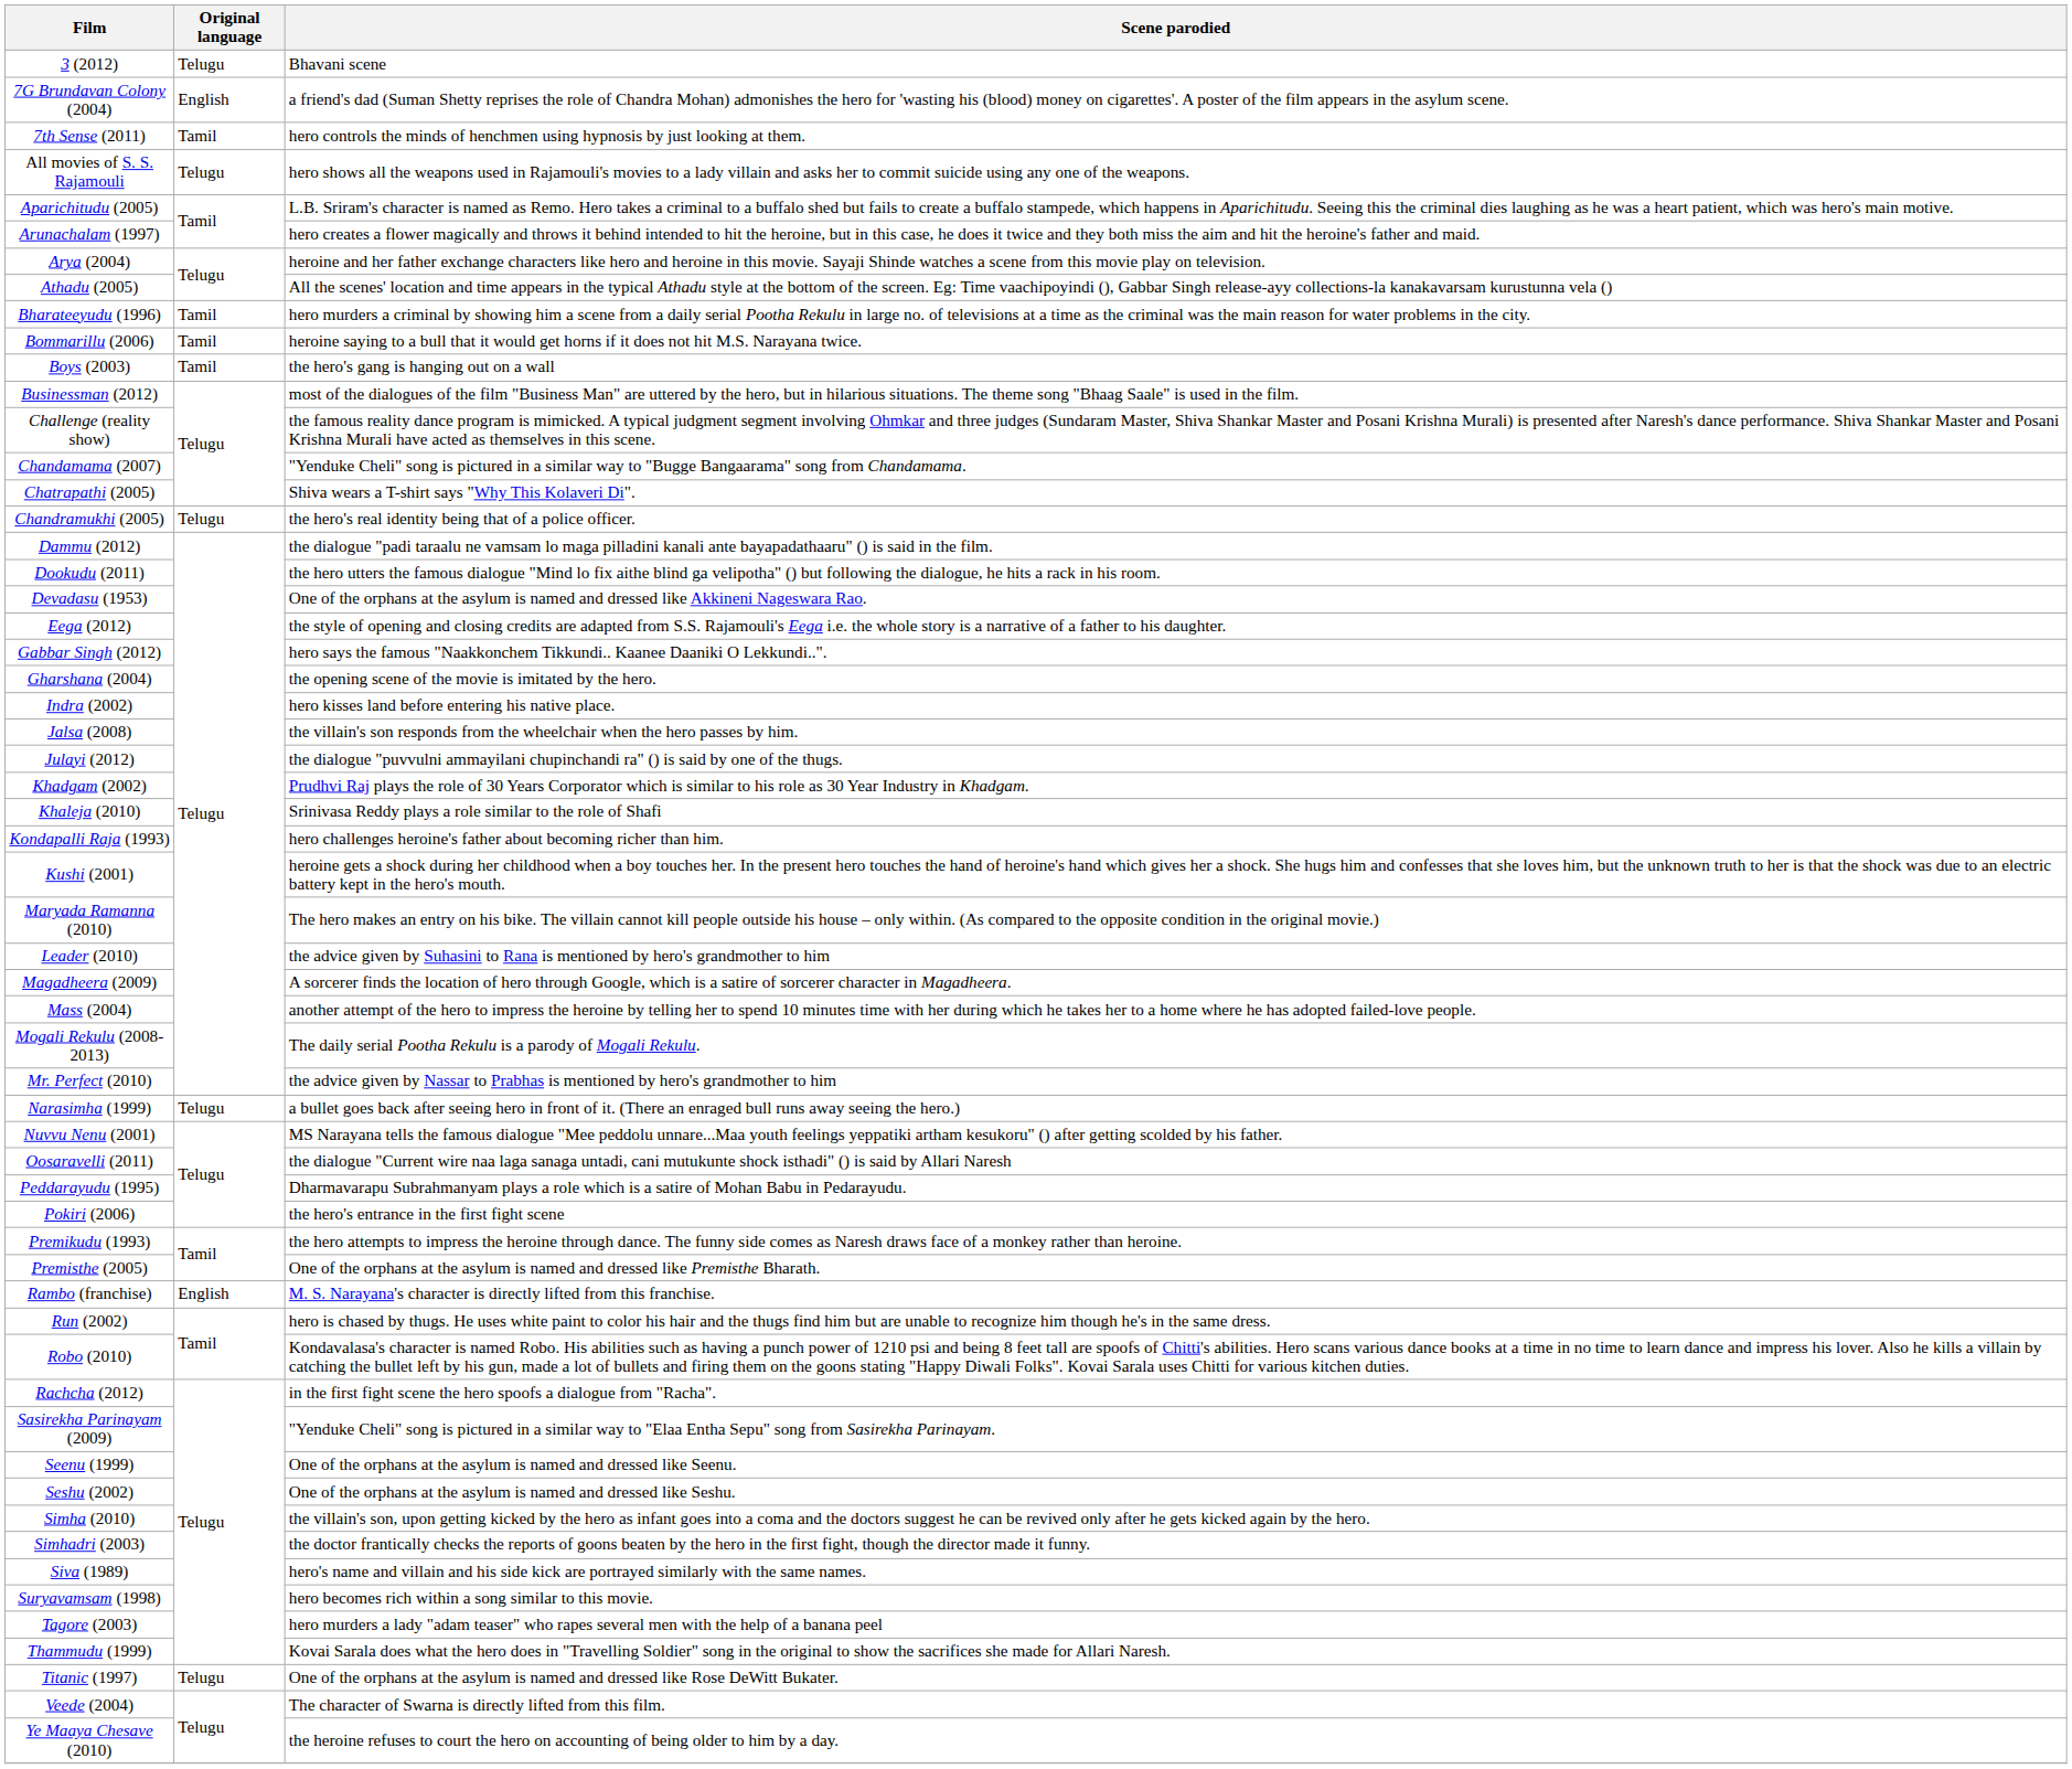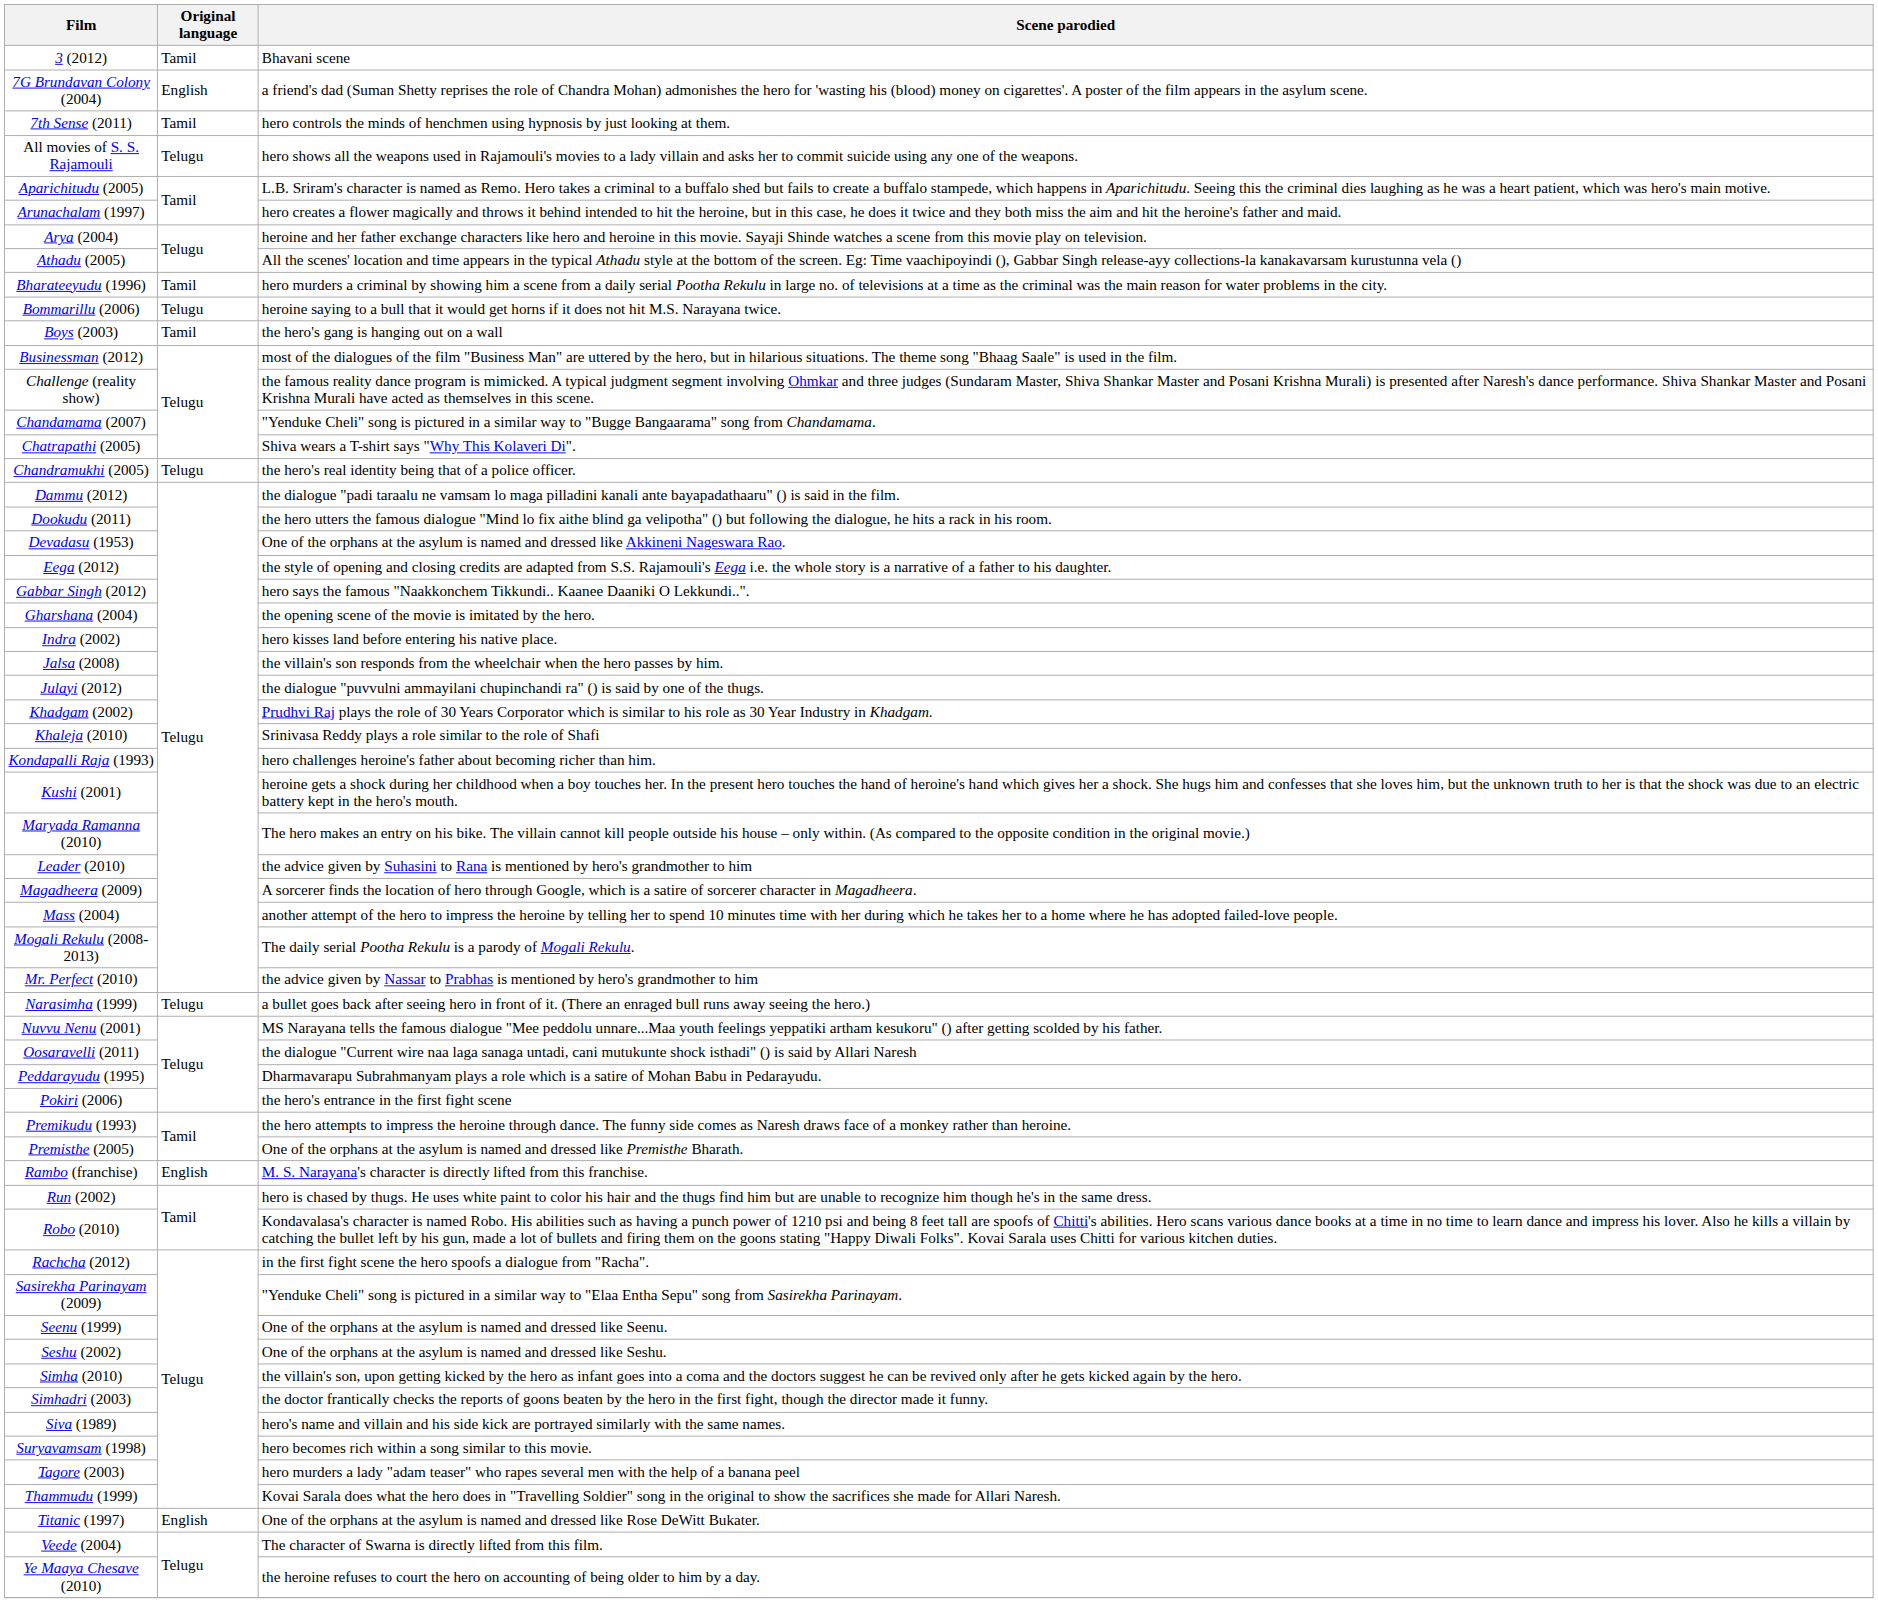 <table class="wikitable" style="background:#ffffff;">
 <tr>
 <th>Film</th>
 <th>Original language</th>
 <th>Scene parodied</th>
 </tr>
 <tr>
 <td style="text-align:center;"><em><a href='#'>3</a></em> (2012)</td>
-<td>Telugu</td>
+<td>Tamil</td>
 <td>Bhavani scene</td>
 </tr>
 <tr>
 <td style="text-align:center;"><em><a href='#'>7G Brundavan Colony</a></em> (2004)</td>
 <td>English</td>
 <td>a friend's dad (Suman Shetty reprises the role of Chandra Mohan) admonishes the hero for 'wasting his (blood) money on cigarettes'. A poster of the film appears in the asylum scene.</td>
 </tr>
 <tr>
 <td style="text-align:center;"><em><a href='#'>7th Sense</a></em> (2011)</td>
 <td>Tamil</td>
 <td>hero controls the minds of henchmen using hypnosis by just looking at them.</td>
 </tr>
 <tr>
 <td style="text-align:center;">All movies of <a href='#'>S. S. Rajamouli</a></td>
 <td>Telugu</td>
 <td>hero shows all the weapons used in Rajamouli's movies to a lady villain and asks her to commit suicide using any one of the weapons.</td>
 </tr>
 <tr>
 <td style="text-align:center;"><em><a href='#'>Aparichitudu</a></em> (2005)</td>
 <td rowspan="2">Tamil</td>
 <td>L.B. Sriram's character is named as Remo. Hero takes a criminal to a buffalo shed but fails to create a buffalo stampede, which happens in <em>Aparichitudu</em>. Seeing this the criminal dies laughing as he was a heart patient, which was hero's main motive.</td>
 </tr>
 <tr>
 <td style="text-align:center;"><em><a href='#'>Arunachalam</a></em> (1997)</td>
 <td>hero creates a flower magically and throws it behind intended to hit the heroine, but in this case, he does it twice and they both miss the aim and hit the heroine's father and maid.</td>
 </tr>
 <tr>
 <td style="text-align:center;"><em><a href='#'>Arya</a></em> (2004)</td>
 <td rowspan="2">Telugu</td>
 <td>heroine and her father exchange characters like hero and heroine in this movie. Sayaji Shinde watches a scene from this movie play on television.</td>
 </tr>
 <tr>
 <td style="text-align:center;"><em><a href='#'>Athadu</a></em> (2005)</td>
 <td>All the scenes' location and time appears in the typical <em>Athadu</em> style at the bottom of the screen. Eg: Time vaachipoyindi (), Gabbar Singh release-ayy collections-la kanakavarsam kurustunna vela ()</td>
 </tr>
 <tr>
 <td style="text-align:center;"><em><a href='#'>Bharateeyudu</a></em> (1996)</td>
 <td>Tamil</td>
 <td>hero murders a criminal by showing him a scene from a daily serial <em>Pootha Rekulu</em> in large no. of televisions at a time as the criminal was the main reason for water problems in the city.</td>
 </tr>
 <tr>
 <td style="text-align:center;"><em><a href='#'>Bommarillu</a></em> (2006)</td>
-<td>Tamil</td>
+<td>Telugu</td>
 <td>heroine saying to a bull that it would get horns if it does not hit M.S. Narayana twice.</td>
 </tr>
 <tr>
 <td style="text-align:center;"><em><a href='#'>Boys</a></em> (2003)</td>
 <td>Tamil</td>
 <td>the hero's gang is hanging out on a wall</td>
 </tr>
 <tr>
 <td style="text-align:center;"><em><a href='#'>Businessman</a></em> (2012)</td>
 <td rowspan="4">Telugu</td>
 <td>most of the dialogues of the film "Business Man" are uttered by the hero, but in hilarious situations. The theme song "Bhaag Saale" is used in the film.</td>
 </tr>
 <tr>
 <td style="text-align:center;"><em>Challenge</em> (reality show)</td>
 <td>the famous reality dance program is mimicked. A typical judgment segment involving <a href='#'>Ohmkar</a> and three judges (Sundaram Master, Shiva Shankar Master and Posani Krishna Murali) is presented after Naresh's dance performance. Shiva Shankar Master and Posani Krishna Murali have acted as themselves in this scene.</td>
 </tr>
 <tr>
 <td style="text-align:center;"><em><a href='#'>Chandamama</a></em> (2007)</td>
 <td>"Yenduke Cheli" song is pictured in a similar way to "Bugge Bangaarama" song from <em>Chandamama</em>.</td>
 </tr>
 <tr>
 <td style="text-align:center;"><em><a href='#'>Chatrapathi</a></em> (2005)</td>
 <td>Shiva wears a T-shirt says "<a href='#'>Why This Kolaveri Di</a>".</td>
 </tr>
 <tr>
 <td style="text-align:center;"><em><a href='#'>Chandramukhi</a></em> (2005)</td>
 <td>Telugu</td>
 <td>the hero's real identity being that of a police officer.</td>
 </tr>
 <tr>
 <td style="text-align:center;"><em><a href='#'>Dammu</a></em> (2012)</td>
 <td rowspan="19">Telugu</td>
 <td>the dialogue "padi taraalu ne vamsam lo maga pilladini kanali ante bayapadathaaru" () is said in the film.</td>
 </tr>
 <tr>
 <td style="text-align:center;"><em><a href='#'>Dookudu</a></em> (2011)</td>
 <td>the hero utters the famous dialogue "Mind lo fix aithe blind ga velipotha" () but following the dialogue, he hits a rack in his room.</td>
 </tr>
 <tr>
 <td style="text-align:center;"><em><a href='#'>Devadasu</a></em> (1953)</td>
 <td>One of the orphans at the asylum is named and dressed like <a href='#'>Akkineni Nageswara Rao</a>.</td>
 </tr>
 <tr>
 <td style="text-align:center;"><em><a href='#'>Eega</a></em> (2012)</td>
 <td>the style of opening and closing credits are adapted from S.S. Rajamouli's <em><a href='#'>Eega</a></em> i.e. the whole story is a narrative of a father to his daughter.</td>
 </tr>
 <tr>
 <td style="text-align:center;"><em><a href='#'>Gabbar Singh</a></em> (2012)</td>
 <td>hero says the famous "Naakkonchem Tikkundi.. Kaanee Daaniki O Lekkundi..".</td>
 </tr>
 <tr>
 <td style="text-align:center;"><em><a href='#'>Gharshana</a></em> (2004)</td>
 <td>the opening scene of the movie is imitated by the hero.</td>
 </tr>
 <tr>
 <td style="text-align:center;"><em><a href='#'>Indra</a></em> (2002)</td>
 <td>hero kisses land before entering his native place.</td>
 </tr>
 <tr>
 <td style="text-align:center;"><em><a href='#'>Jalsa</a></em> (2008)</td>
 <td>the villain's son responds from the wheelchair when the hero passes by him.</td>
 </tr>
 <tr>
 <td style="text-align:center;"><em><a href='#'>Julayi</a></em> (2012)</td>
 <td>the dialogue "puvvulni ammayilani chupinchandi ra" () is said by one of the thugs.</td>
 </tr>
 <tr>
 <td style="text-align:center;"><em><a href='#'>Khadgam</a></em> (2002)</td>
 <td><a href='#'>Prudhvi Raj</a> plays the role of 30 Years Corporator which is similar to his role as 30 Year Industry in <em>Khadgam</em>.</td>
 </tr>
 <tr>
 <td style="text-align:center;"><em><a href='#'>Khaleja</a></em> (2010)</td>
 <td>Srinivasa Reddy plays a role similar to the role of Shafi</td>
 </tr>
 <tr>
 <td style="text-align:center;"><em><a href='#'>Kondapalli Raja</a></em> (1993)</td>
 <td>hero challenges heroine's father about becoming richer than him.</td>
 </tr>
 <tr>
 <td style="text-align:center;"><em><a href='#'>Kushi</a></em> (2001)</td>
 <td>heroine gets a shock during her childhood when a boy touches her. In the present hero touches the hand of heroine's hand which gives her a shock. She hugs him and confesses that she loves him, but the unknown truth to her is that the shock was due to an electric battery kept in the hero's mouth.</td>
 </tr>
 <tr>
 <td style="text-align:center;"><em><a href='#'>Maryada Ramanna</a></em> (2010)</td>
 <td>The hero makes an entry on his bike. The villain cannot kill people outside his house – only within. (As compared to the opposite condition in the original movie.)</td>
 </tr>
 <tr>
 <td style="text-align:center;"><em><a href='#'>Leader</a></em> (2010)</td>
 <td>the advice given by <a href='#'>Suhasini</a> to <a href='#'>Rana</a> is mentioned by hero's grandmother to him</td>
 </tr>
 <tr>
 <td style="text-align:center;"><em><a href='#'>Magadheera</a></em> (2009)</td>
 <td>A sorcerer finds the location of hero through Google, which is a satire of sorcerer character in <em>Magadheera</em>.</td>
 </tr>
 <tr>
 <td style="text-align:center;"><em><a href='#'>Mass</a></em> (2004)</td>
 <td>another attempt of the hero to impress the heroine by telling her to spend 10 minutes time with her during which he takes her to a home where he has adopted failed-love people.</td>
 </tr>
 <tr>
 <td style="text-align:center;"><em><a href='#'>Mogali Rekulu</a></em> (2008-2013)</td>
 <td>The daily serial <em>Pootha Rekulu</em> is a parody of <em><a href='#'>Mogali Rekulu</a></em>.</td>
 </tr>
 <tr>
 <td style="text-align:center;"><em><a href='#'>Mr. Perfect</a></em> (2010)</td>
 <td>the advice given by <a href='#'>Nassar</a> to <a href='#'>Prabhas</a> is mentioned by hero's grandmother to him</td>
 </tr>
 <tr>
 <td style="text-align:center;"><em><a href='#'>Narasimha</a></em> (1999)</td>
 <td>Telugu</td>
 <td>a bullet goes back after seeing hero in front of it. (There an enraged bull runs away seeing the hero.)</td>
 </tr>
 <tr>
 <td style="text-align:center;"><em><a href='#'>Nuvvu Nenu</a></em> (2001)</td>
 <td rowspan="4">Telugu</td>
 <td>MS Narayana tells the famous dialogue "Mee peddolu unnare...Maa youth feelings yeppatiki artham kesukoru" () after getting scolded by his father.</td>
 </tr>
 <tr>
 <td style="text-align:center;"><em><a href='#'>Oosaravelli</a></em> (2011)</td>
 <td>the dialogue "Current wire naa laga sanaga untadi, cani mutukunte shock isthadi" () is said by Allari Naresh</td>
 </tr>
 <tr>
 <td style="text-align:center;"><em><a href='#'>Peddarayudu</a></em> (1995)</td>
 <td>Dharmavarapu Subrahmanyam plays a role which is a satire of Mohan Babu in Pedarayudu.</td>
 </tr>
 <tr>
 <td style="text-align:center;"><em><a href='#'>Pokiri</a></em> (2006)</td>
 <td>the hero's entrance in the first fight scene</td>
 </tr>
 <tr>
 <td style="text-align:center;"><em><a href='#'>Premikudu</a></em> (1993)</td>
 <td rowspan="2">Tamil</td>
 <td>the hero attempts to impress the heroine through dance. The funny side comes as Naresh draws face of a monkey rather than heroine.</td>
 </tr>
 <tr>
 <td style="text-align:center;"><em><a href='#'>Premisthe</a></em> (2005)</td>
 <td>One of the orphans at the asylum is named and dressed like <em>Premisthe</em> Bharath.</td>
 </tr>
 <tr>
 <td style="text-align:center;"><em><a href='#'>Rambo</a></em> (franchise)</td>
 <td>English</td>
 <td><a href='#'>M. S. Narayana</a>'s character is directly lifted from this franchise.</td>
 </tr>
 <tr>
 <td style="text-align:center;"><em><a href='#'>Run</a></em> (2002)</td>
 <td rowspan="2">Tamil</td>
 <td>hero is chased by thugs. He uses white paint to color his hair and the thugs find him but are unable to recognize him though he's in the same dress.</td>
 </tr>
 <tr>
 <td style="text-align:center;"><em><a href='#'>Robo</a></em> (2010)</td>
 <td>Kondavalasa's character is named Robo. His abilities such as having a punch power of 1210 psi and being 8 feet tall are spoofs of <a href='#'>Chitti</a>'s abilities. Hero scans various dance books at a time in no time to learn dance and impress his lover. Also he kills a villain by catching the bullet left by his gun, made a lot of bullets and firing them on the goons stating "Happy Diwali Folks". Kovai Sarala uses Chitti for various kitchen duties.</td>
 </tr>
 <tr>
 <td style="text-align:center;"><em><a href='#'>Rachcha</a></em> (2012)</td>
 <td rowspan="10">Telugu</td>
 <td>in the first fight scene the hero spoofs a dialogue from "Racha".</td>
 </tr>
 <tr>
 <td style="text-align:center;"><em><a href='#'>Sasirekha Parinayam</a></em> (2009)</td>
 <td>"Yenduke Cheli" song is pictured in a similar way to "Elaa Entha Sepu" song from <em>Sasirekha Parinayam</em>.</td>
 </tr>
 <tr>
 <td style="text-align:center;"><em><a href='#'>Seenu</a></em> (1999)</td>
 <td>One of the orphans at the asylum is named and dressed like Seenu.</td>
 </tr>
 <tr>
 <td style="text-align:center;"><em><a href='#'>Seshu</a></em> (2002)</td>
 <td>One of the orphans at the asylum is named and dressed like Seshu.</td>
 </tr>
 <tr>
 <td style="text-align:center;"><em><a href='#'>Simha</a></em> (2010)</td>
 <td>the villain's son, upon getting kicked by the hero as infant goes into a coma and the doctors suggest he can be revived only after he gets kicked again by the hero.</td>
 </tr>
 <tr>
 <td style="text-align:center;"><em><a href='#'>Simhadri</a></em> (2003)</td>
 <td>the doctor frantically checks the reports of goons beaten by the hero in the first fight, though the director made it funny.</td>
 </tr>
 <tr>
 <td style="text-align:center;"><em><a href='#'>Siva</a></em> (1989)</td>
 <td>hero's name and villain and his side kick are portrayed similarly with the same names.</td>
 </tr>
 <tr>
 <td style="text-align:center;"><em><a href='#'>Suryavamsam</a></em>  (1998)</td>
 <td>hero becomes rich within a song similar to this movie.</td>
 </tr>
 <tr>
 <td style="text-align:center;"><em><a href='#'>Tagore</a></em> (2003)</td>
 <td>hero murders a lady "adam teaser" who rapes several men with the help of a banana peel</td>
 </tr>
 <tr>
 <td style="text-align:center;"><em><a href='#'>Thammudu</a></em> (1999)</td>
 <td>Kovai Sarala does what the hero does in "Travelling Soldier" song in the original to show the sacrifices she made for Allari Naresh.</td>
 </tr>
 <tr>
 <td style="text-align:center;"><em><a href='#'>Titanic</a></em> (1997)</td>
-<td>Telugu</td>
+<td>English</td>
 <td>One of the orphans at the asylum is named and dressed like Rose DeWitt Bukater.</td>
 </tr>
 <tr>
 <td style="text-align:center;"><em><a href='#'>Veede</a></em> (2004)</td>
 <td rowspan="2">Telugu</td>
 <td>The character of Swarna is directly lifted from this film.</td>
 </tr>
 <tr>
 <td style="text-align:center;"><em><a href='#'>Ye Maaya Chesave</a></em> (2010)</td>
 <td>the heroine refuses to court the hero on accounting of being older to him by a day.</td>
 </tr>
 <tr>
 </tr>
 </table>
